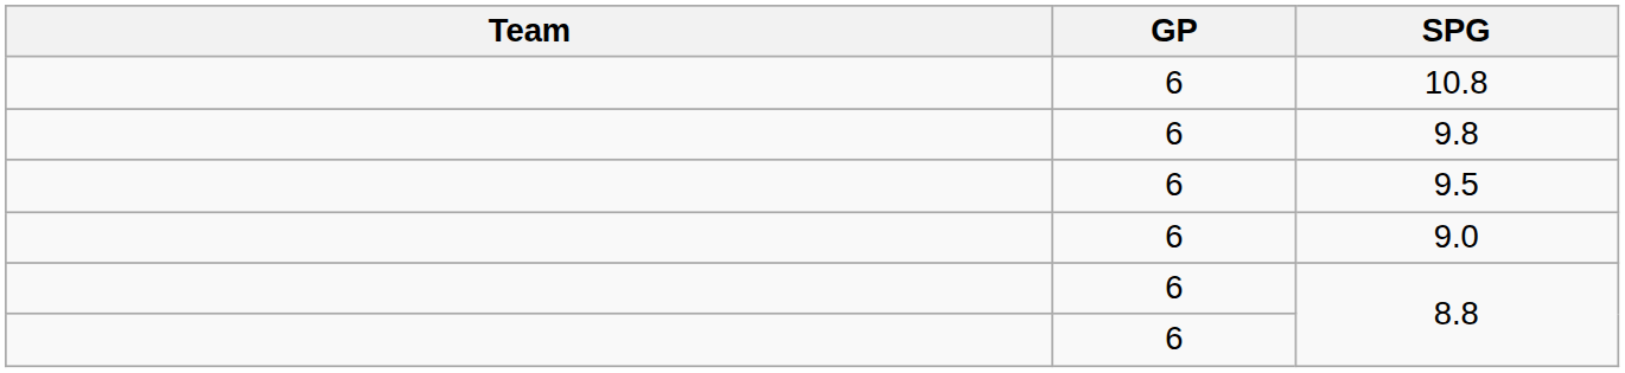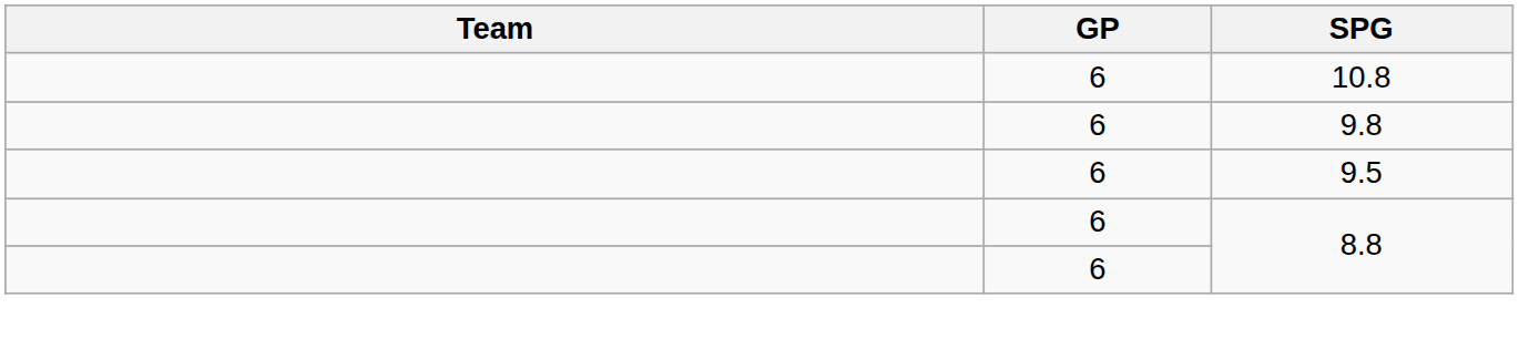 <table class=wikitable width="90%">
 <tr>
 <th width="65%">Team</th>
 <th width="15%">GP</th>
 <th width="20%">SPG</th>
 </tr>
 <tr>
 <td></td>
 <td align=center>6</td>
 <td align=center>10.8</td>
 </tr>
 <tr>
 <td></td>
 <td align=center>6</td>
 <td align=center>9.8</td>
 </tr>
 <tr>
 <td></td>
 <td align=center>6</td>
 <td align=center>9.5</td>
 </tr>
 <tr>
 <td></td>
 <td align=center>6</td>
-<td align=center>9.0</td>
-</tr>
-<tr>
-<td></td>
-<td align=center>6</td>
 <td align=center rowspan=2>8.8</td>
 </tr>
 <tr>
 <td></td>
 <td align=center>6</td>
 </tr>
 </table>
